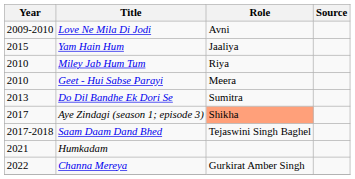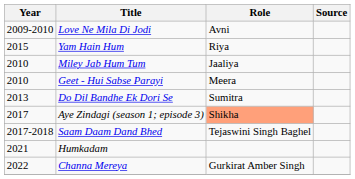 <table class="wikitable">
 <tr>
 <th>Year</th>
 <th>Title</th>
 <th>Role</th>
 <th>Source</th>
 </tr>
 <tr>
 <td>2009-2010</td>
 <td><em><a href='#'>Love Ne Mila Di Jodi</a></em></td>
 <td>Avni</td>
 <td></td>
 </tr>
 <tr>
 <td>2015</td>
 <td><em><a href='#'>Yam Hain Hum</a></em></td>
-<td>Jaaliya</td>
+<td>Riya</td>
 <td></td>
 </tr>
 <tr>
 <td>2010</td>
 <td><em><a href='#'>Miley Jab Hum Tum</a></em></td>
-<td>Riya</td>
+<td>Jaaliya</td>
 <td></td>
 </tr>
 <tr>
 <td>2010</td>
 <td><em><a href='#'>Geet - Hui Sabse Parayi</a></em></td>
 <td>Meera</td>
 <td></td>
 </tr>
 <tr>
 <td>2013</td>
 <td><em><a href='#'>Do Dil Bandhe Ek Dori Se</a></em></td>
 <td>Sumitra</td>
 <td></td>
 </tr>
 <tr>
 <td>2017</td>
 <td><em>Aye Zindagi (season 1; episode 3)</em></td>
 <td style="background: lightsalmon;">Shikha</td>
 <td></td>
 </tr>
 <tr>
 <td>2017-2018</td>
 <td><em><a href='#'>Saam Daam Dand Bhed</a></em></td>
 <td>Tejaswini Singh Baghel</td>
 <td></td>
 </tr>
 <tr>
 <td>2021</td>
 <td><em>Humkadam</em></td>
 <td></td>
 <td></td>
 </tr>
 <tr>
 <td>2022</td>
 <td><em><a href='#'> Channa Mereya</a></em></td>
 <td>Gurkirat Amber Singh</td>
 <td></td>
 </tr>
 <tr>
 </tr>
 </table>
